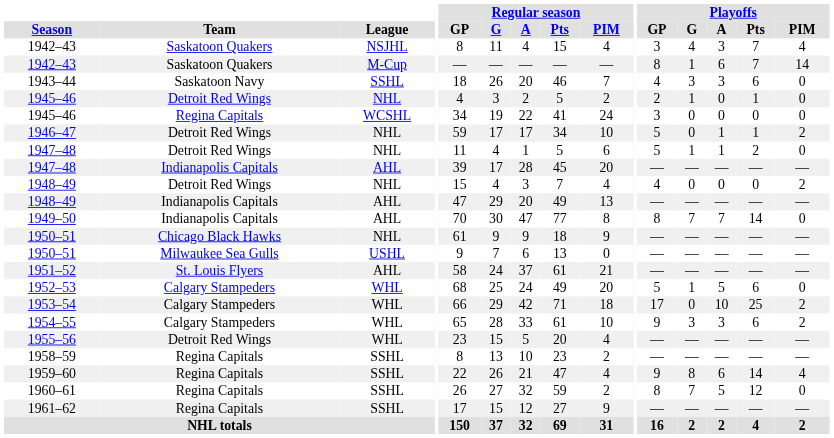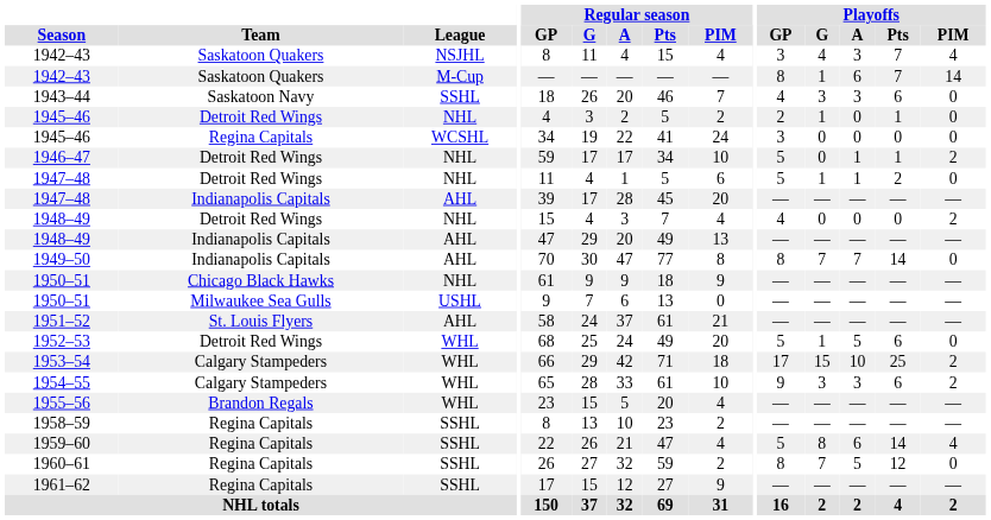 <table border="0" cellpadding="1" cellspacing="0" style="text-align:center; width:60em">
 <tr bgcolor="#e0e0e0">
 <th colspan="3" bgcolor="#ffffff"></th>
 <th rowspan="100" bgcolor="#ffffff"></th>
 <th colspan="5"><a href='#'>Regular season</a></th>
 <th rowspan="100" bgcolor="#ffffff"></th>
 <th colspan="5"><a href='#'>Playoffs</a></th>
 </tr>
 <tr bgcolor="#e0e0e0">
 <th><a href='#'>Season</a></th>
 <th>Team</th>
 <th>League</th>
 <th>GP</th>
 <th><a href='#'>G</a></th>
 <th><a href='#'>A</a></th>
 <th><a href='#'>Pts</a></th>
 <th><a href='#'>PIM</a></th>
 <th>GP</th>
 <th>G</th>
 <th>A</th>
 <th>Pts</th>
 <th>PIM</th>
 </tr>
 <tr>
 <td>1942–43</td>
 <td><a href='#'>Saskatoon Quakers</a></td>
 <td><a href='#'>NSJHL</a></td>
 <td>8</td>
 <td>11</td>
 <td>4</td>
 <td>15</td>
 <td>4</td>
 <td>3</td>
 <td>4</td>
 <td>3</td>
 <td>7</td>
 <td>4</td>
 </tr>
 <tr bgcolor="#f0f0f0">
 <td><a href='#'>1942–43</a></td>
 <td>Saskatoon Quakers</td>
 <td><a href='#'>M-Cup</a></td>
 <td>—</td>
 <td>—</td>
 <td>—</td>
 <td>—</td>
 <td>—</td>
 <td>8</td>
 <td>1</td>
 <td>6</td>
 <td>7</td>
 <td>14</td>
 </tr>
 <tr>
 <td>1943–44</td>
 <td>Saskatoon Navy</td>
 <td><a href='#'>SSHL</a></td>
 <td>18</td>
 <td>26</td>
 <td>20</td>
 <td>46</td>
 <td>7</td>
 <td>4</td>
 <td>3</td>
 <td>3</td>
 <td>6</td>
 <td>0</td>
 </tr>
 <tr bgcolor="#f0f0f0">
 <td><a href='#'>1945–46</a></td>
 <td><a href='#'>Detroit Red Wings</a></td>
 <td><a href='#'>NHL</a></td>
 <td>4</td>
 <td>3</td>
 <td>2</td>
 <td>5</td>
 <td>2</td>
 <td>2</td>
 <td>1</td>
 <td>0</td>
 <td>1</td>
 <td>0</td>
 </tr>
 <tr>
 <td>1945–46</td>
 <td><a href='#'>Regina Capitals</a></td>
 <td><a href='#'>WCSHL</a></td>
 <td>34</td>
 <td>19</td>
 <td>22</td>
 <td>41</td>
 <td>24</td>
 <td>3</td>
 <td>0</td>
 <td>0</td>
 <td>0</td>
 <td>0</td>
 </tr>
 <tr bgcolor="#f0f0f0">
 <td><a href='#'>1946–47</a></td>
 <td>Detroit Red Wings</td>
 <td>NHL</td>
 <td>59</td>
 <td>17</td>
 <td>17</td>
 <td>34</td>
 <td>10</td>
 <td>5</td>
 <td>0</td>
 <td>1</td>
 <td>1</td>
 <td>2</td>
 </tr>
 <tr>
 <td><a href='#'>1947–48</a></td>
 <td>Detroit Red Wings</td>
 <td>NHL</td>
 <td>11</td>
 <td>4</td>
 <td>1</td>
 <td>5</td>
 <td>6</td>
 <td>5</td>
 <td>1</td>
 <td>1</td>
 <td>2</td>
 <td>0</td>
 </tr>
 <tr bgcolor="#f0f0f0">
 <td><a href='#'>1947–48</a></td>
 <td><a href='#'>Indianapolis Capitals</a></td>
 <td><a href='#'>AHL</a></td>
 <td>39</td>
 <td>17</td>
 <td>28</td>
 <td>45</td>
 <td>20</td>
 <td>—</td>
 <td>—</td>
 <td>—</td>
 <td>—</td>
 <td>—</td>
 </tr>
 <tr>
 <td><a href='#'>1948–49</a></td>
 <td>Detroit Red Wings</td>
 <td>NHL</td>
 <td>15</td>
 <td>4</td>
 <td>3</td>
 <td>7</td>
 <td>4</td>
 <td>4</td>
 <td>0</td>
 <td>0</td>
 <td>0</td>
 <td>2</td>
 </tr>
 <tr bgcolor="#f0f0f0">
 <td><a href='#'>1948–49</a></td>
 <td>Indianapolis Capitals</td>
 <td>AHL</td>
 <td>47</td>
 <td>29</td>
 <td>20</td>
 <td>49</td>
 <td>13</td>
 <td>—</td>
 <td>—</td>
 <td>—</td>
 <td>—</td>
 <td>—</td>
 </tr>
 <tr>
 <td><a href='#'>1949–50</a></td>
 <td>Indianapolis Capitals</td>
 <td>AHL</td>
 <td>70</td>
 <td>30</td>
 <td>47</td>
 <td>77</td>
 <td>8</td>
 <td>8</td>
 <td>7</td>
 <td>7</td>
 <td>14</td>
 <td>0</td>
 </tr>
 <tr bgcolor="#f0f0f0">
 <td><a href='#'>1950–51</a></td>
 <td><a href='#'>Chicago Black Hawks</a></td>
 <td>NHL</td>
 <td>61</td>
 <td>9</td>
 <td>9</td>
 <td>18</td>
 <td>9</td>
 <td>—</td>
 <td>—</td>
 <td>—</td>
 <td>—</td>
 <td>—</td>
 </tr>
 <tr>
 <td><a href='#'>1950–51</a></td>
 <td><a href='#'>Milwaukee Sea Gulls</a></td>
 <td><a href='#'>USHL</a></td>
 <td>9</td>
 <td>7</td>
 <td>6</td>
 <td>13</td>
 <td>0</td>
 <td>—</td>
 <td>—</td>
 <td>—</td>
 <td>—</td>
 <td>—</td>
 </tr>
 <tr bgcolor="#f0f0f0">
 <td><a href='#'>1951–52</a></td>
 <td><a href='#'>St. Louis Flyers</a></td>
 <td>AHL</td>
 <td>58</td>
 <td>24</td>
 <td>37</td>
 <td>61</td>
 <td>21</td>
 <td>—</td>
 <td>—</td>
 <td>—</td>
 <td>—</td>
 <td>—</td>
 </tr>
 <tr>
 <td><a href='#'>1952–53</a></td>
-<td><a href='#'>Calgary Stampeders</a></td>
+<td>Detroit Red Wings</td>
 <td><a href='#'>WHL</a></td>
 <td>68</td>
 <td>25</td>
 <td>24</td>
 <td>49</td>
 <td>20</td>
 <td>5</td>
 <td>1</td>
 <td>5</td>
 <td>6</td>
 <td>0</td>
 </tr>
 <tr bgcolor="#f0f0f0">
 <td><a href='#'>1953–54</a></td>
 <td>Calgary Stampeders</td>
 <td>WHL</td>
 <td>66</td>
 <td>29</td>
 <td>42</td>
 <td>71</td>
 <td>18</td>
 <td>17</td>
-<td>0</td>
+<td>15</td>
 <td>10</td>
 <td>25</td>
 <td>2</td>
 </tr>
 <tr>
 <td><a href='#'>1954–55</a></td>
 <td>Calgary Stampeders</td>
 <td>WHL</td>
 <td>65</td>
 <td>28</td>
 <td>33</td>
 <td>61</td>
 <td>10</td>
 <td>9</td>
 <td>3</td>
 <td>3</td>
 <td>6</td>
 <td>2</td>
 </tr>
 <tr bgcolor="#f0f0f0">
 <td><a href='#'>1955–56</a></td>
-<td>Detroit Red Wings</td>
+<td><a href='#'>Brandon Regals</a></td>
 <td>WHL</td>
 <td>23</td>
 <td>15</td>
 <td>5</td>
 <td>20</td>
 <td>4</td>
 <td>—</td>
 <td>—</td>
 <td>—</td>
 <td>—</td>
 <td>—</td>
 </tr>
 <tr>
 <td>1958–59</td>
 <td>Regina Capitals</td>
 <td>SSHL</td>
 <td>8</td>
 <td>13</td>
 <td>10</td>
 <td>23</td>
 <td>2</td>
 <td>—</td>
 <td>—</td>
 <td>—</td>
 <td>—</td>
 <td>—</td>
 </tr>
 <tr bgcolor="#f0f0f0">
 <td>1959–60</td>
 <td>Regina Capitals</td>
 <td>SSHL</td>
 <td>22</td>
 <td>26</td>
 <td>21</td>
 <td>47</td>
 <td>4</td>
-<td>9</td>
+<td>5</td>
 <td>8</td>
 <td>6</td>
 <td>14</td>
 <td>4</td>
 </tr>
 <tr>
 <td>1960–61</td>
 <td>Regina Capitals</td>
 <td>SSHL</td>
 <td>26</td>
 <td>27</td>
 <td>32</td>
 <td>59</td>
 <td>2</td>
 <td>8</td>
 <td>7</td>
 <td>5</td>
 <td>12</td>
 <td>0</td>
 </tr>
 <tr bgcolor="#f0f0f0">
 <td>1961–62</td>
 <td>Regina Capitals</td>
 <td>SSHL</td>
 <td>17</td>
 <td>15</td>
 <td>12</td>
 <td>27</td>
 <td>9</td>
 <td>—</td>
 <td>—</td>
 <td>—</td>
 <td>—</td>
 <td>—</td>
 </tr>
 <tr bgcolor="#e0e0e0">
 <th colspan="3">NHL totals</th>
 <th>150</th>
 <th>37</th>
 <th>32</th>
 <th>69</th>
 <th>31</th>
 <th>16</th>
 <th>2</th>
 <th>2</th>
 <th>4</th>
 <th>2</th>
 </tr>
 </table>
